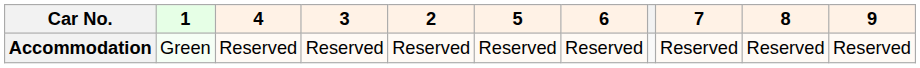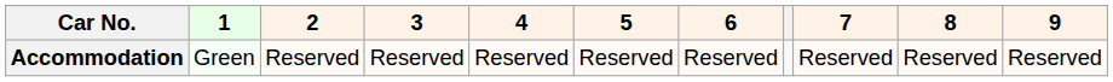 <table class="wikitable">
 <tr>
 <th>Car No.</th>
 <th style="background: #E6FFE6">1</th>
+<th style="background: #FFF2E6">2</th>
+<th style="background: #FFF2E6">3</th>
 <th style="background: #FFF2E6">4</th>
-<th style="background: #FFF2E6">3</th>
-<th style="background: #FFF2E6">2</th>
 <th style="background: #FFF2E6">5</th>
 <th style="background: #FFF2E6">6</th>
 <th></th>
 <th style="background: #FFF2E6">7</th>
 <th style="background: #FFF2E6">8</th>
 <th style="background: #FFF2E6">9</th>
 </tr>
 <tr>
 <th>Accommodation</th>
 <td style="background: #F5FFF5">Green</td>
 <td style="background: #FFFAF5">Reserved</td>
 <td style="background: #FFFAF5">Reserved</td>
 <td style="background: #FFFAF5">Reserved</td>
 <td style="background: #FFFAF5">Reserved</td>
 <td style="background: #FFFAF5">Reserved</td>
 <td></td>
 <td style="background: #FFFAF5">Reserved</td>
 <td style="background: #FFFAF5">Reserved</td>
 <td style="background: #FFFAF5">Reserved</td>
 </tr>
 </table>
